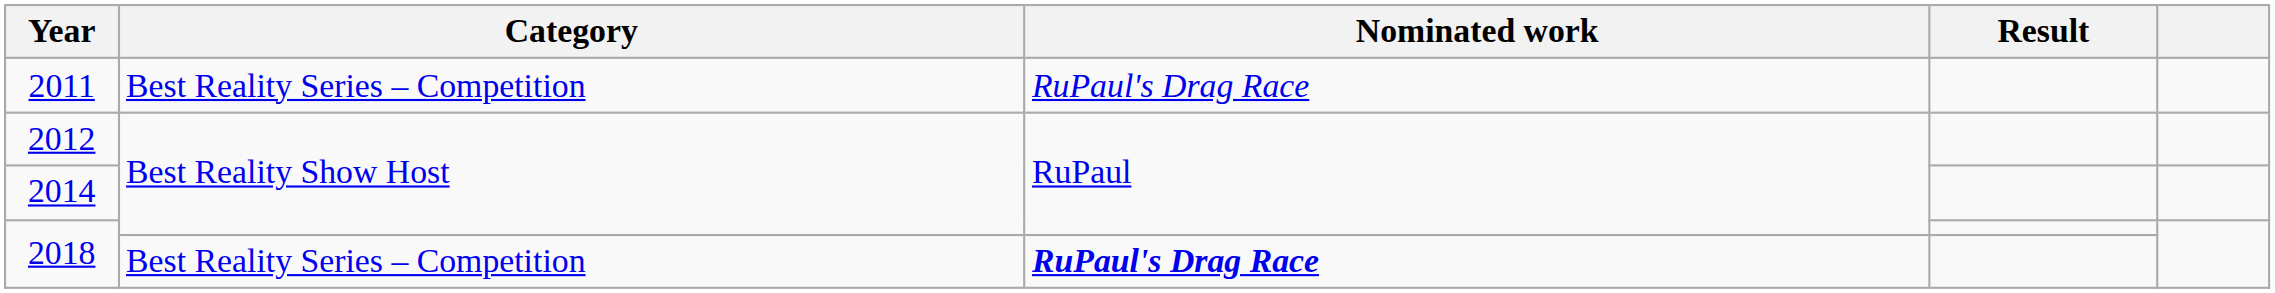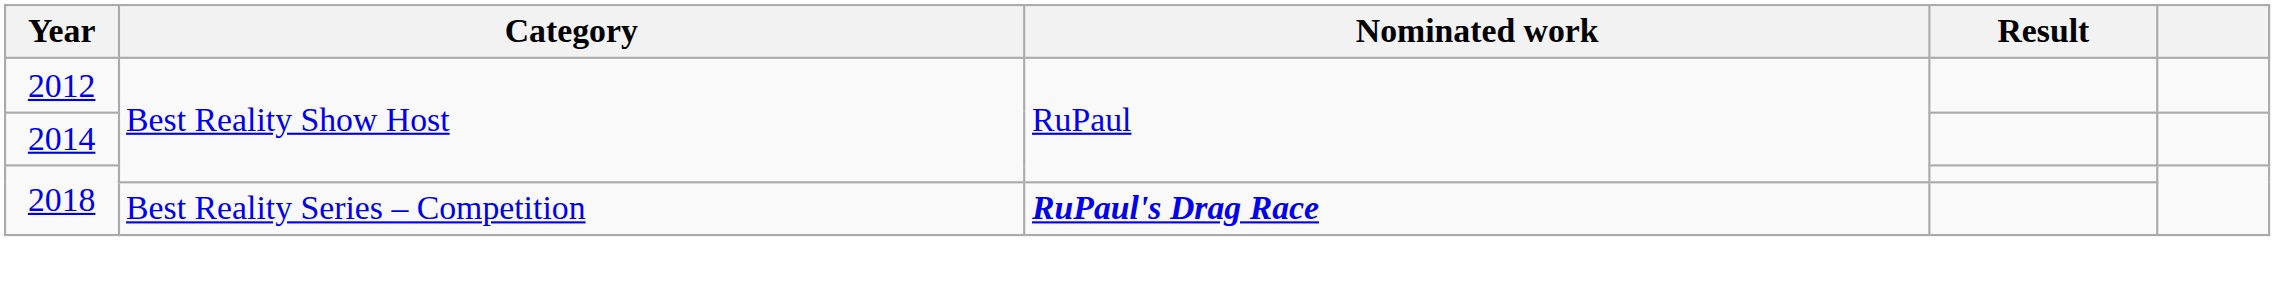 <table class="wikitable" style="width:85%;">
 <tr>
 <th width=5%>Year</th>
 <th style="width:40%;">Category</th>
 <th style="width:40%;">Nominated work</th>
 <th style="width:10%;">Result</th>
 <th width=5%></th>
-</tr>
-<tr>
-<td style="text-align: center;"><a href='#'>2011</a></td>
-<td><a href='#'>Best Reality Series – Competition</a></td>
-<td><em><a href='#'>RuPaul's Drag Race</a></em></td>
-<td></td>
-<td></td>
 </tr>
 <tr>
 <td style="text-align: center;"><a href='#'>2012</a></td>
 <td rowspan="3"><a href='#'>Best Reality Show Host</a></td>
 <td rowspan="3"><a href='#'>RuPaul</a></td>
 <td></td>
 <td></td>
 </tr>
 <tr>
 <td style="text-align: center;"><a href='#'>2014</a></td>
 <td></td>
 <td></td>
 </tr>
 <tr>
 <td rowspan="2" style="text-align: center;"><a href='#'>2018</a></td>
 <td></td>
 <td rowspan="2"></td>
 </tr>
 <tr>
 <td><a href='#'>Best Reality Series – Competition</a></td>
 <td><strong><em><a href='#'>RuPaul's Drag Race</a></em></strong></td>
 <td></td>
 </tr>
 </table>
